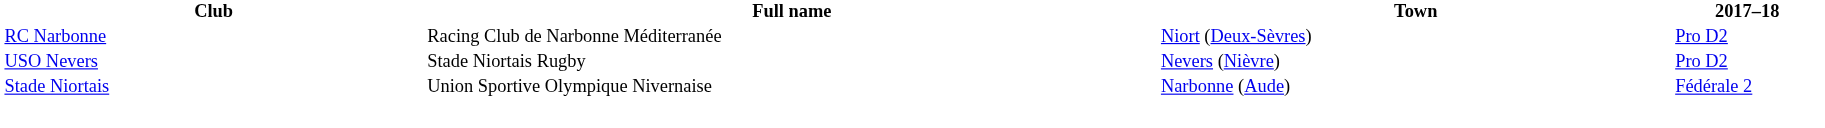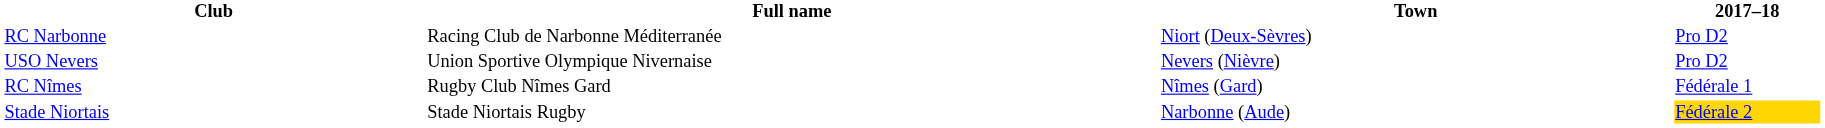 <table style="width:100%;">
 <tr>
 <th style="width:23%;">Club</th>
 <th style="width:40%;">Full name</th>
 <th style="width:28%;">Town</th>
 <th style="width:8%;">2017–18</th>
 </tr>
 <tr>
 <td><a href='#'>RC Narbonne</a></td>
 <td>Racing Club de Narbonne Méditerranée</td>
 <td><a href='#'>Niort</a> (<a href='#'>Deux-Sèvres</a>)</td>
 <td><a href='#'>Pro D2</a></td>
 </tr>
 <tr>
 <td><a href='#'>USO Nevers</a></td>
-<td>Stade Niortais Rugby</td>
+<td>Union Sportive Olympique Nivernaise</td>
 <td><a href='#'>Nevers</a> (<a href='#'>Nièvre</a>)</td>
 <td><a href='#'>Pro D2</a></td>
 </tr>
 <tr>
+<td><a href='#'>RC Nîmes</a></td>
+<td>Rugby Club Nîmes Gard</td>
+<td><a href='#'>Nîmes</a> (<a href='#'>Gard</a>)</td>
+<td><a href='#'>Fédérale 1</a></td>
+</tr>
+<tr>
 <td><a href='#'>Stade Niortais</a></td>
-<td>Union Sportive Olympique Nivernaise</td>
+<td>Stade Niortais Rugby</td>
 <td><a href='#'>Narbonne</a> (<a href='#'>Aude</a>)</td>
-<td><a href='#'>Fédérale 2</a></td>
+<td style="background: gold;"><a href='#'>Fédérale 2</a></td>
 </tr>
 </table>
